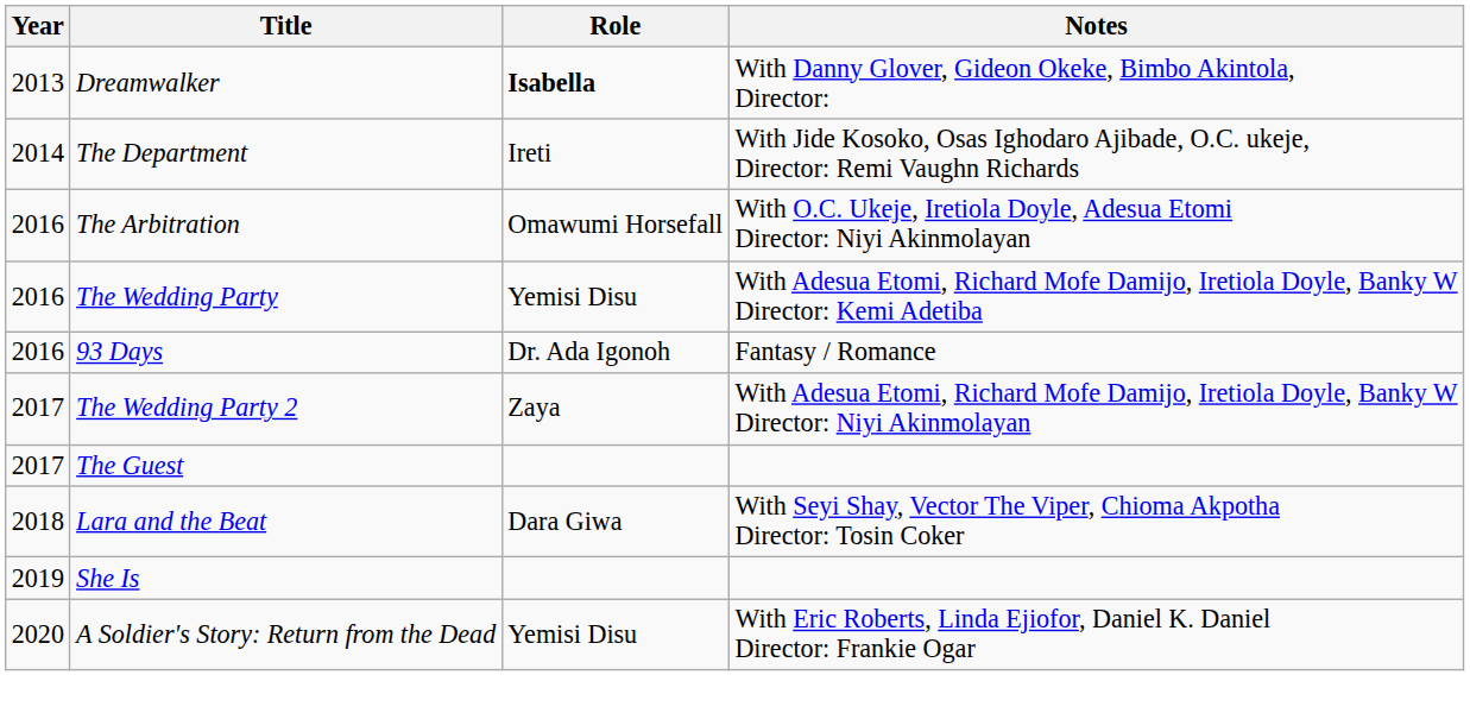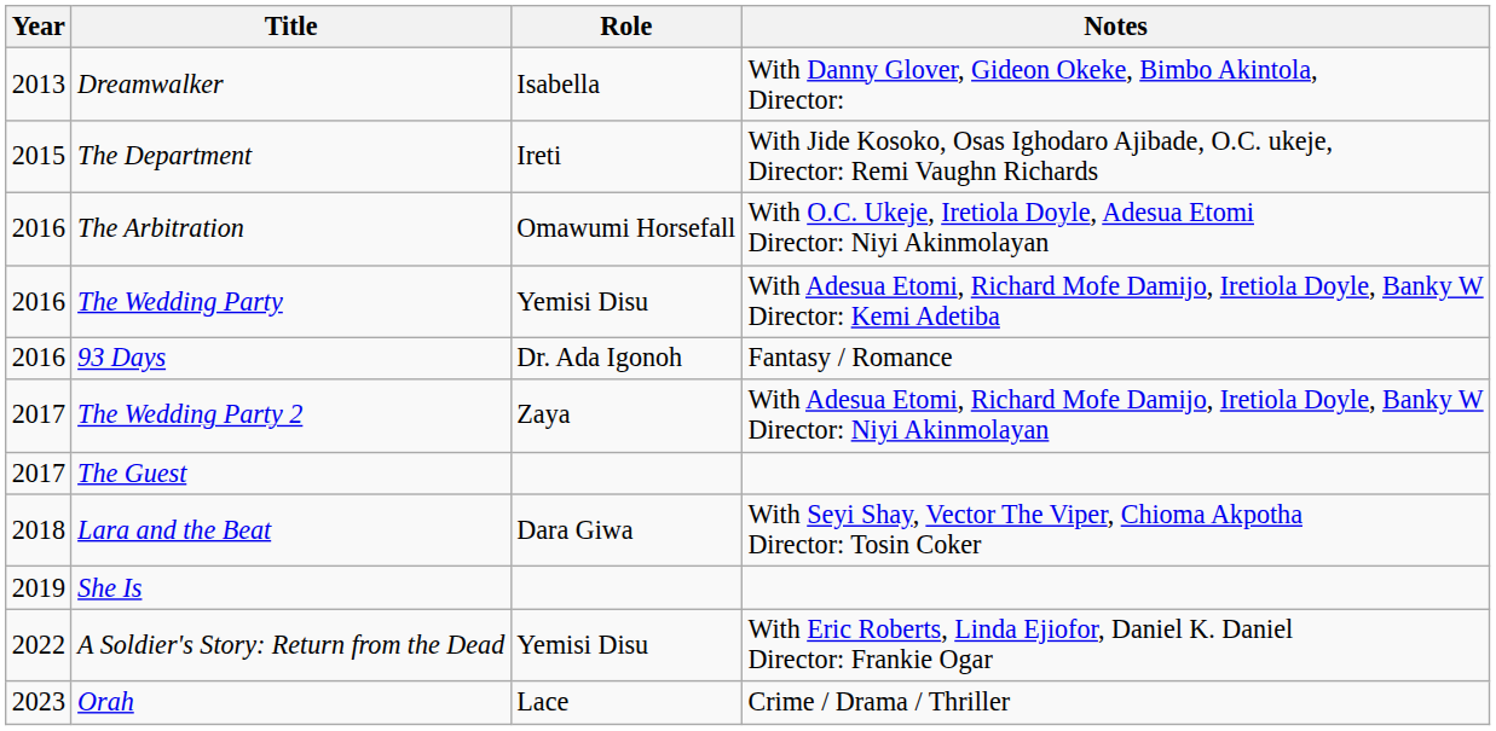 <table class="wikitable">
 <tr>
 <th>Year</th>
 <th>Title</th>
 <th>Role</th>
 <th>Notes</th>
 </tr>
 <tr>
 <td>2013</td>
 <td><em>Dreamwalker</em></td>
-<td><strong>Isabella</strong></td>
+<td>Isabella</td>
 <td>With <a href='#'>Danny Glover</a>, <a href='#'>Gideon Okeke</a>, <a href='#'>Bimbo Akintola</a>,<br>Director: </td>
 </tr>
 <tr>
-<td>2014</td>
+<td>2015</td>
 <td><em>The Department</em></td>
 <td>Ireti</td>
 <td>With Jide Kosoko, Osas Ighodaro Ajibade, O.C. ukeje,<br>Director: Remi Vaughn Richards</td>
 </tr>
 <tr>
 <td>2016</td>
 <td><em>The Arbitration</em></td>
 <td>Omawumi Horsefall</td>
 <td>With <a href='#'>O.C. Ukeje</a>, <a href='#'>Iretiola Doyle</a>, <a href='#'>Adesua Etomi</a><br>Director: Niyi Akinmolayan</td>
 </tr>
 <tr>
 <td>2016</td>
 <td><em><a href='#'>The Wedding Party</a></em></td>
 <td>Yemisi Disu</td>
 <td>With <a href='#'>Adesua Etomi</a>, <a href='#'>Richard Mofe Damijo</a>, <a href='#'>Iretiola Doyle</a>, <a href='#'>Banky W</a><br>Director: <a href='#'>Kemi Adetiba</a></td>
 </tr>
 <tr>
 <td>2016</td>
 <td><em><a href='#'>93 Days</a></em></td>
 <td>Dr. Ada Igonoh</td>
 <td>Fantasy / Romance</td>
 </tr>
 <tr>
 <td>2017</td>
 <td><em><a href='#'>The Wedding Party 2</a></em></td>
 <td>Zaya</td>
 <td>With <a href='#'>Adesua Etomi</a>, <a href='#'>Richard Mofe Damijo</a>, <a href='#'>Iretiola Doyle</a>, <a href='#'>Banky W</a><br>Director: <a href='#'>Niyi Akinmolayan</a></td>
 </tr>
 <tr>
 <td>2017</td>
 <td><em><a href='#'>The Guest</a></em></td>
 <td></td>
 <td></td>
 </tr>
 <tr>
 <td>2018</td>
 <td><em><a href='#'>Lara and the Beat</a></em></td>
 <td>Dara Giwa</td>
 <td>With <a href='#'>Seyi Shay</a>, <a href='#'>Vector The Viper</a>, <a href='#'>Chioma Akpotha</a><br>Director: Tosin Coker</td>
 </tr>
 <tr>
 <td>2019</td>
 <td><em><a href='#'>She Is</a></em></td>
 <td></td>
 <td></td>
 </tr>
 <tr>
-<td>2020</td>
+<td>2022</td>
 <td><em>A Soldier's Story: Return from the Dead</em></td>
 <td>Yemisi Disu</td>
 <td>With <a href='#'>Eric Roberts</a>, <a href='#'>Linda Ejiofor</a>, Daniel K. Daniel<br>Director: Frankie Ogar</td>
 </tr>
+<tr>
+<td>2023</td>
+<td><em><a href='#'>Orah</a></em></td>
+<td>Lace</td>
+<td>Crime / Drama / Thriller</td>
+</tr>
 </table>
